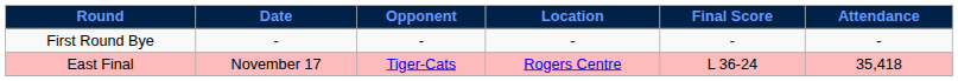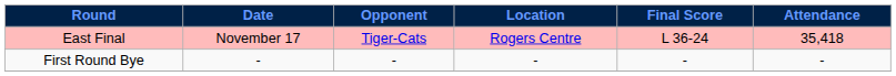 <table class="wikitable" style="width:80%;">
 <tr>
 <th style="text-align:center; background:#002147; color:#69f;">Round</th>
 <th style="text-align:center; background:#002147; color:#69f;">Date</th>
 <th style="text-align:center; background:#002147; color:#69f;">Opponent</th>
 <th style="text-align:center; background:#002147; color:#69f;">Location</th>
 <th style="text-align:center; background:#002147; color:#69f;">Final Score</th>
 <th style="text-align:center; background:#002147; color:#69f;">Attendance</th>
 </tr>
+<tr style="text-align:center;" bgcolor="#ffbbbb">
+<td>East Final</td>
+<td>November 17</td>
+<td><a href='#'>Tiger-Cats</a></td>
+<td><a href='#'>Rogers Centre</a></td>
+<td>L 36-24</td>
+<td>35,418</td>
+</tr>
 <tr style="text-align:center;" bgcolor=>
 <td>First Round Bye</td>
 <td>-</td>
 <td>-</td>
 <td>-</td>
 <td>-</td>
 <td>-</td>
 </tr>
-<tr style="text-align:center;" bgcolor="#ffbbbb">
-<td>East Final</td>
-<td>November 17</td>
-<td><a href='#'>Tiger-Cats</a></td>
-<td><a href='#'>Rogers Centre</a></td>
-<td>L 36-24</td>
-<td>35,418</td>
-</tr>
 <tr style="text-align:center;" bgcolor="#ddffdd">
 </tr>
 </table>
